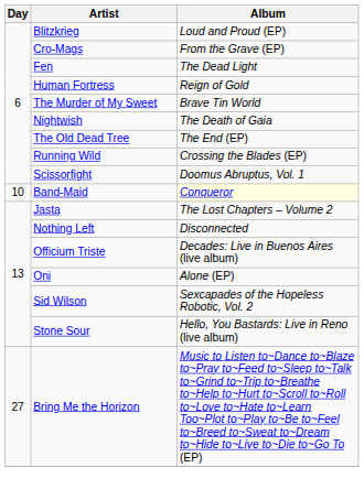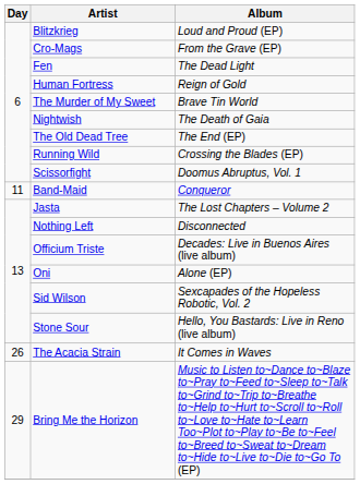 <table class="wikitable">
 <tr>
 <th style="width:20px;">Day</th>
 <th style="width:200px;">Artist</th>
 <th style="width:250px;">Album</th>
 </tr>
 <tr>
 <td style="text-align:center;" rowspan="9">6</td>
 <td><a href='#'>Blitzkrieg</a></td>
 <td><em>Loud and Proud</em> (EP)</td>
 </tr>
 <tr>
 <td><a href='#'>Cro-Mags</a></td>
 <td><em>From the Grave</em> (EP)</td>
 </tr>
 <tr>
 <td><a href='#'>Fen</a></td>
 <td><em>The Dead Light</em></td>
 </tr>
 <tr>
 <td><a href='#'>Human Fortress</a></td>
 <td><em>Reign of Gold</em></td>
 </tr>
 <tr>
 <td><a href='#'>The Murder of My Sweet</a></td>
 <td><em>Brave Tin World</em></td>
 </tr>
 <tr>
 <td><a href='#'>Nightwish</a></td>
 <td><em>The Death of Gaia</em></td>
 </tr>
 <tr>
 <td><a href='#'>The Old Dead Tree</a></td>
 <td><em>The End</em> (EP)</td>
 </tr>
 <tr>
 <td><a href='#'>Running Wild</a></td>
 <td><em>Crossing the Blades</em> (EP)</td>
 </tr>
 <tr>
 <td><a href='#'>Scissorfight</a></td>
 <td><em>Doomus Abruptus, Vol. 1</em></td>
 </tr>
 <tr>
-<td style="text-align:center;">10</td>
+<td style="text-align:center;">11</td>
 <td><a href='#'>Band-Maid</a></td>
-<td style="background: lightyellow;"><em><a href='#'>Conqueror</a></em></td>
+<td><em><a href='#'>Conqueror</a></em></td>
 </tr>
 <tr>
 <td style="text-align:center;" rowspan="6">13</td>
 <td><a href='#'>Jasta</a></td>
 <td><em>The Lost Chapters – Volume 2</em></td>
 </tr>
 <tr>
 <td><a href='#'>Nothing Left</a></td>
 <td><em>Disconnected</em></td>
 </tr>
 <tr>
 <td><a href='#'>Officium Triste</a></td>
 <td><em>Decades: Live in Buenos Aires</em> (live album)</td>
 </tr>
 <tr>
 <td><a href='#'>Oni</a></td>
 <td><em>Alone</em> (EP)</td>
 </tr>
 <tr>
 <td><a href='#'>Sid Wilson</a></td>
 <td><em>Sexcapades of the Hopeless Robotic, Vol. 2</em></td>
 </tr>
 <tr>
 <td><a href='#'>Stone Sour</a></td>
 <td><em>Hello, You Bastards: Live in Reno</em> (live album)</td>
 </tr>
 <tr>
-<td style="text-align:center;" rowspan="1">27</td>
+<td style="text-align:center;" rowspan="1">26</td>
+<td><a href='#'>The Acacia Strain</a></td>
+<td><em>It Comes in Waves</em></td>
+</tr>
+<tr>
+<td style="text-align:center;" rowspan="1">29</td>
 <td><a href='#'>Bring Me the Horizon</a></td>
 <td><em><a href='#'>Music to Listen to~Dance to~Blaze to~Pray to~Feed to~Sleep to~Talk to~Grind to~Trip to~Breathe to~Help to~Hurt to~Scroll to~Roll to~Love to~Hate to~Learn Too~Plot to~Play to~Be to~Feel to~Breed to~Sweat to~Dream to~Hide to~Live to~Die to~Go To</a></em> (EP)</td>
 </tr>
 <tr>
 </tr>
 </table>
